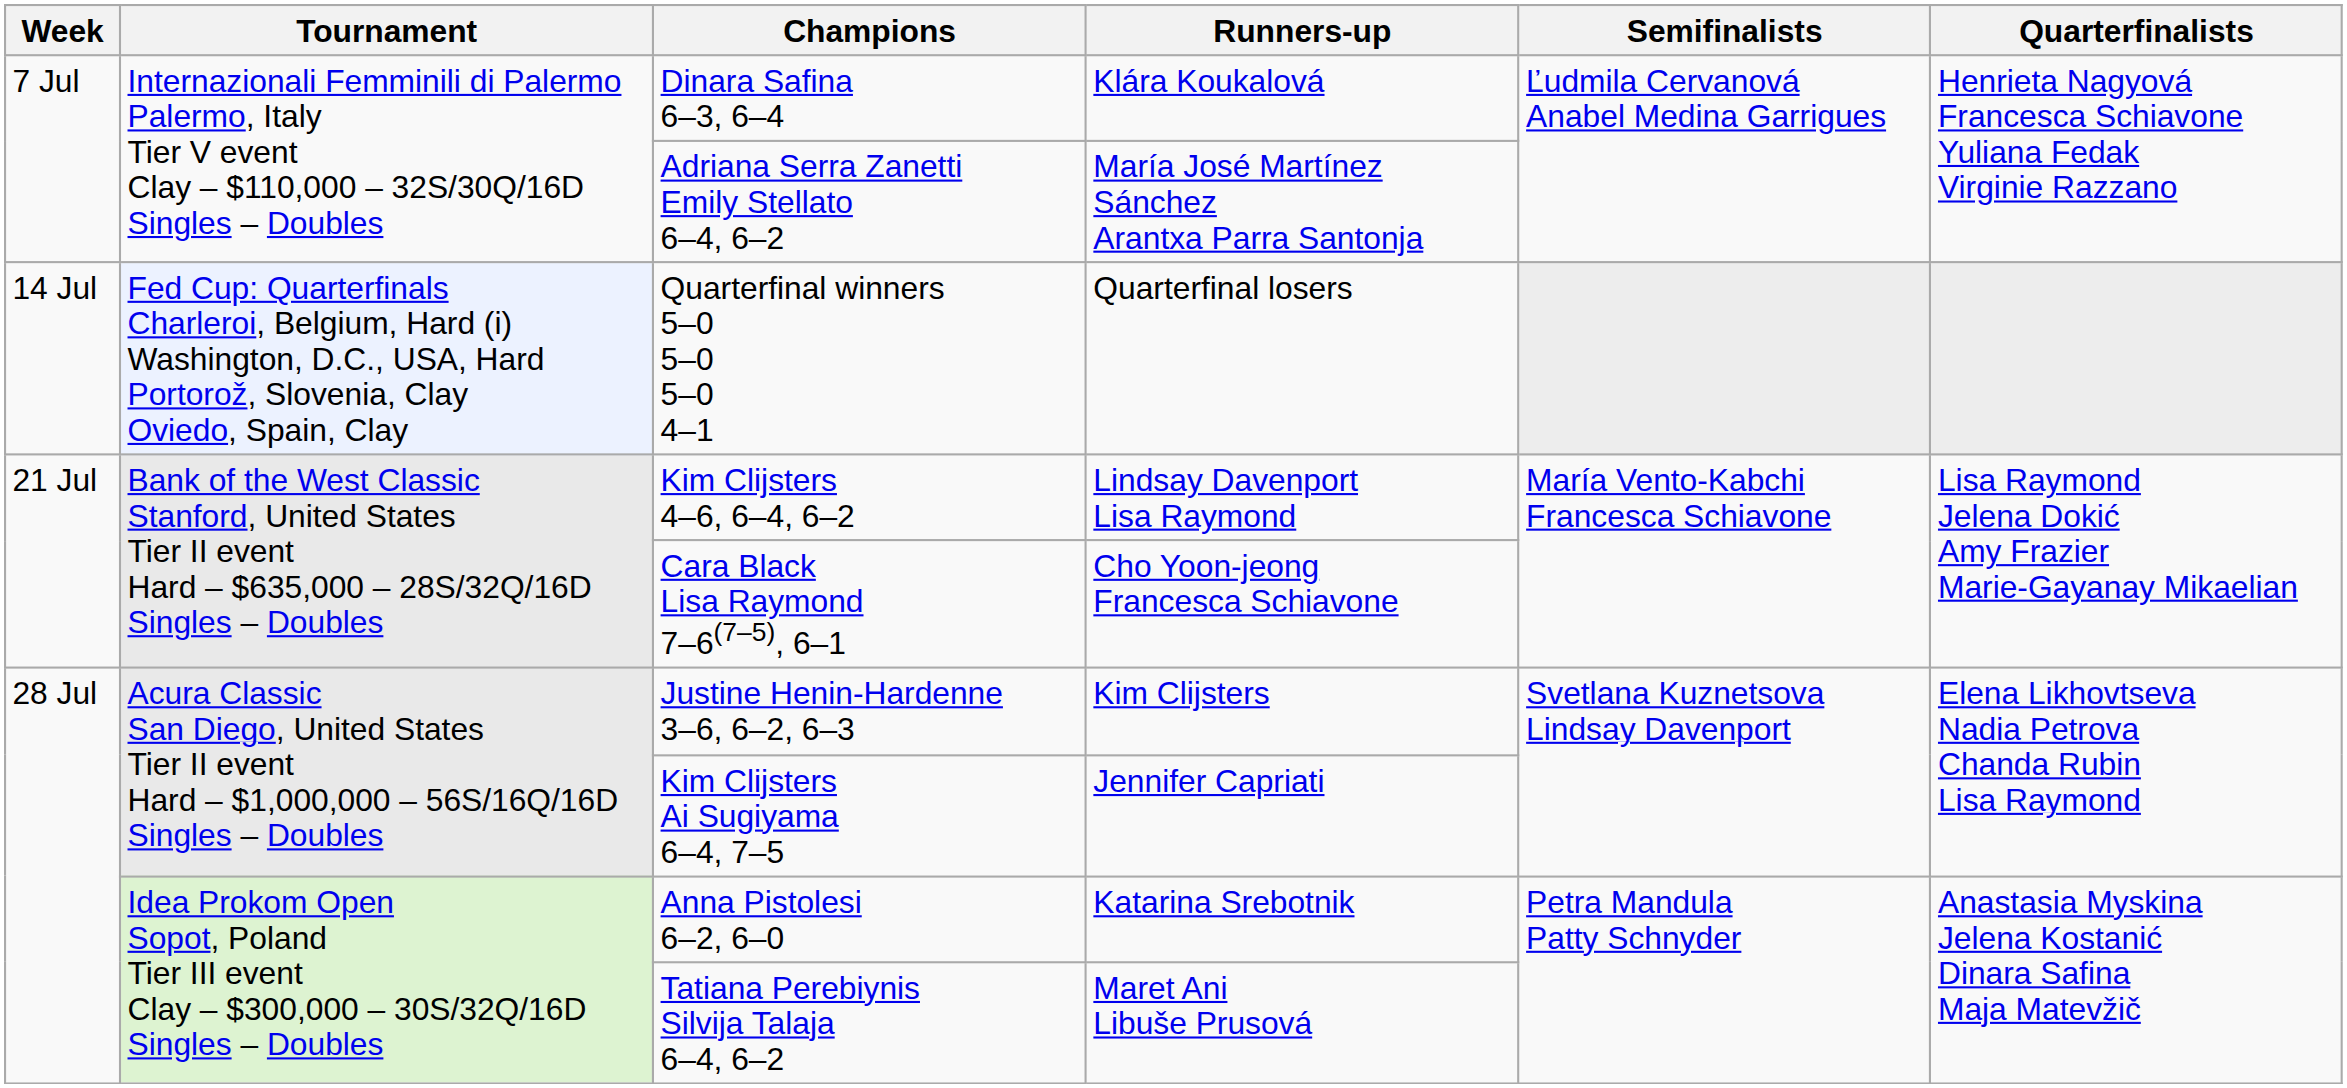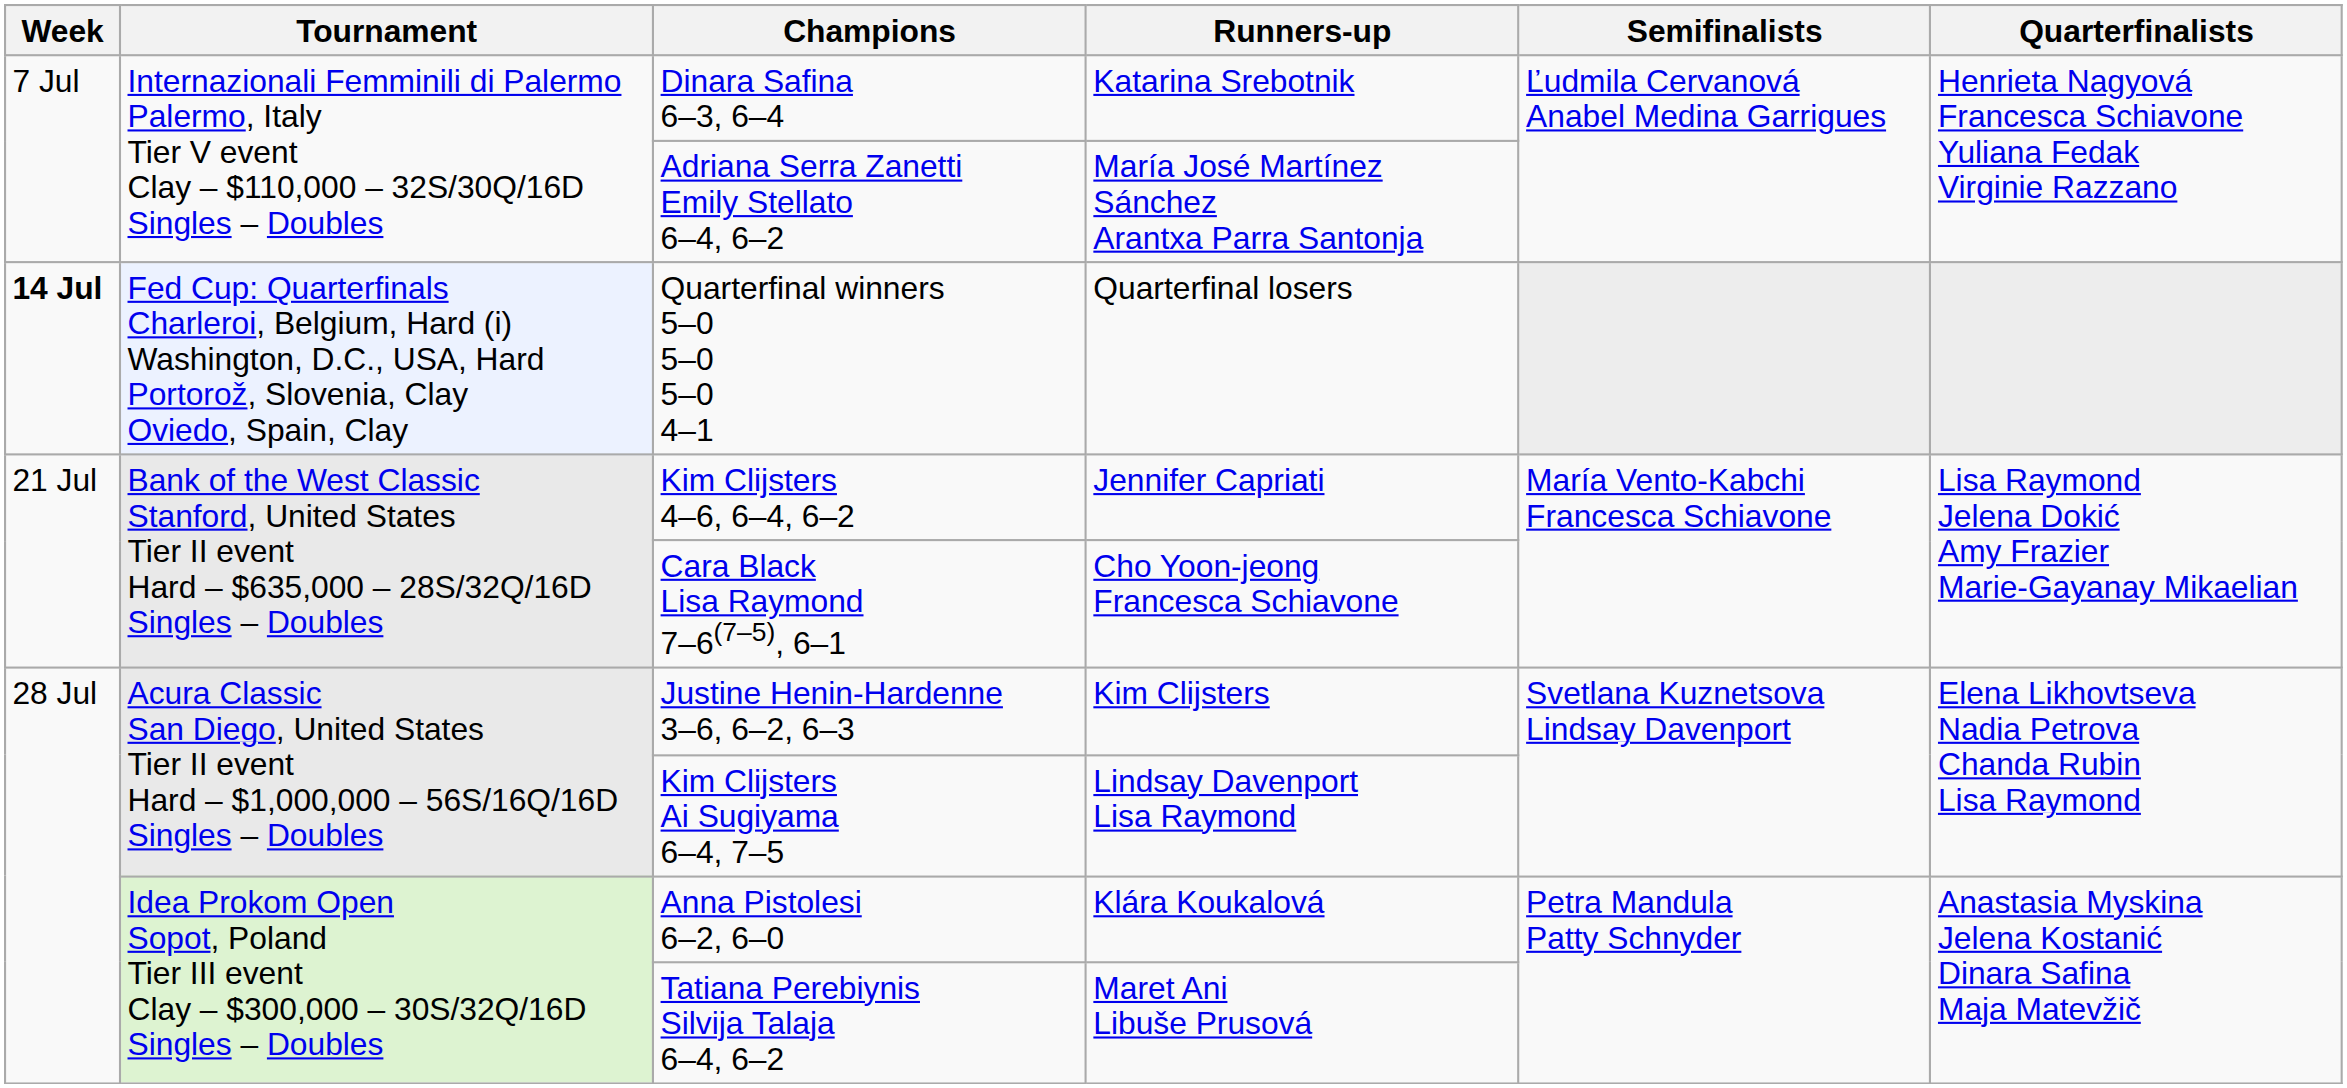 <table class=wikitable style=font-size:95%>
 <tr>
 <th style="width:48px;">Week</th>
 <th style="width:248px;">Tournament</th>
 <th style="width:200px;">Champions</th>
 <th style="width:200px;">Runners-up</th>
 <th style="width:190px;">Semifinalists</th>
 <th style="width:190px;">Quarterfinalists</th>
 </tr>
 <tr valign="top">
 <td rowspan=2>7 Jul</td>
 <td rowspan=2><a href='#'>Internazionali Femminili di Palermo</a><br> <a href='#'>Palermo</a>, Italy <br>Tier V event<br>Clay – $110,000 – 32S/30Q/16D<br><a href='#'>Singles</a> – <a href='#'>Doubles</a></td>
 <td> <a href='#'>Dinara Safina</a> <br> 6–3, 6–4</td>
-<td> <a href='#'>Klára Koukalová</a></td>
+<td> <a href='#'>Katarina Srebotnik</a></td>
 <td rowspan=2> <a href='#'>Ľudmila Cervanová</a><br> <a href='#'>Anabel Medina Garrigues</a></td>
 <td rowspan=2> <a href='#'>Henrieta Nagyová</a>  <br>  <a href='#'>Francesca Schiavone</a> <br> <a href='#'>Yuliana Fedak</a><br>   <a href='#'>Virginie Razzano</a></td>
 </tr>
 <tr valign="top">
 <td> <a href='#'>Adriana Serra Zanetti</a> <br>  <a href='#'>Emily Stellato</a><br>6–4, 6–2</td>
 <td> <a href='#'>María José Martínez Sánchez</a> <br>  <a href='#'>Arantxa Parra Santonja</a></td>
 </tr>
 <tr valign=top>
-<td>14 Jul</td>
+<td><strong>14 Jul</strong></td>
 <td bgcolor="#ECF2FF"><a href='#'>Fed Cup: Quarterfinals</a><br> <a href='#'>Charleroi</a>, Belgium, Hard (i)<br> Washington, D.C., USA, Hard <br> <a href='#'>Portorož</a>, Slovenia, Clay<br> <a href='#'>Oviedo</a>, Spain, Clay</td>
 <td>Quarterfinal winners<br> 5–0<br> 5–0<br> 5–0<br> 4–1</td>
 <td>Quarterfinal losers<br><br><br><br></td>
 <td bgcolor="#ededed"></td>
 <td bgcolor="#ededed"></td>
 </tr>
 <tr valign="top">
 <td rowspan=2>21 Jul</td>
 <td rowspan=2 bgcolor=#E9E9E9><a href='#'>Bank of the West Classic</a><br> <a href='#'>Stanford</a>, United States <br>Tier II event<br>Hard – $635,000 – 28S/32Q/16D<br><a href='#'>Singles</a> – <a href='#'>Doubles</a></td>
 <td> <a href='#'>Kim Clijsters</a> <br> 4–6, 6–4, 6–2</td>
-<td> <a href='#'>Lindsay Davenport</a> <br>  <a href='#'>Lisa Raymond</a></td>
+<td> <a href='#'>Jennifer Capriati</a></td>
 <td rowspan=2> <a href='#'>María Vento-Kabchi</a><br> <a href='#'>Francesca Schiavone</a></td>
 <td rowspan=2> <a href='#'>Lisa Raymond</a>  <br>  <a href='#'>Jelena Dokić</a> <br> <a href='#'>Amy Frazier</a><br>   <a href='#'>Marie-Gayanay Mikaelian</a></td>
 </tr>
 <tr valign="top">
 <td> <a href='#'>Cara Black</a> <br>  <a href='#'>Lisa Raymond</a><br>7–6<sup>(7–5)</sup>, 6–1</td>
 <td> <a href='#'>Cho Yoon-jeong</a> <br>  <a href='#'>Francesca Schiavone</a></td>
 </tr>
 <tr valign="top">
 <td rowspan=4>28 Jul</td>
 <td rowspan=2 bgcolor=#E9E9E9><a href='#'>Acura Classic</a><br> <a href='#'>San Diego</a>, United States <br>Tier II event<br>Hard – $1,000,000 – 56S/16Q/16D<br><a href='#'>Singles</a> – <a href='#'>Doubles</a></td>
 <td> <a href='#'>Justine Henin-Hardenne</a> <br> 3–6, 6–2, 6–3</td>
 <td> <a href='#'>Kim Clijsters</a></td>
 <td rowspan=2> <a href='#'>Svetlana Kuznetsova</a><br> <a href='#'>Lindsay Davenport</a></td>
 <td rowspan=2> <a href='#'>Elena Likhovtseva</a>  <br>  <a href='#'>Nadia Petrova</a> <br> <a href='#'>Chanda Rubin</a><br>   <a href='#'>Lisa Raymond</a></td>
 </tr>
 <tr valign="top">
 <td> <a href='#'>Kim Clijsters</a> <br>  <a href='#'>Ai Sugiyama</a><br>6–4, 7–5</td>
-<td> <a href='#'>Jennifer Capriati</a></td>
+<td> <a href='#'>Lindsay Davenport</a> <br>  <a href='#'>Lisa Raymond</a></td>
 </tr>
 <tr valign="top">
 <td rowspan=2 bgcolor=#DDF3D1><a href='#'>Idea Prokom Open</a><br> <a href='#'>Sopot</a>, Poland <br>Tier III event<br>Clay – $300,000 – 30S/32Q/16D<br><a href='#'>Singles</a> – <a href='#'>Doubles</a></td>
 <td> <a href='#'>Anna Pistolesi</a> <br> 6–2, 6–0</td>
-<td> <a href='#'>Katarina Srebotnik</a></td>
+<td> <a href='#'>Klára Koukalová</a></td>
 <td rowspan=2> <a href='#'>Petra Mandula</a><br> <a href='#'>Patty Schnyder</a></td>
 <td rowspan=2> <a href='#'>Anastasia Myskina</a>  <br>  <a href='#'>Jelena Kostanić</a> <br> <a href='#'>Dinara Safina</a><br>   <a href='#'>Maja Matevžič</a></td>
 </tr>
 <tr valign="top">
 <td> <a href='#'>Tatiana Perebiynis</a> <br>  <a href='#'>Silvija Talaja</a><br>6–4, 6–2</td>
 <td> <a href='#'>Maret Ani</a> <br>  <a href='#'>Libuše Prusová</a></td>
 </tr>
 </table>
